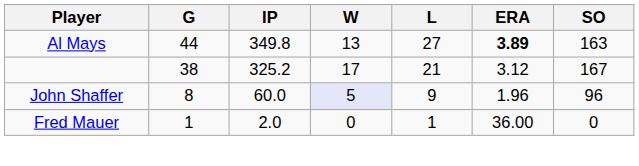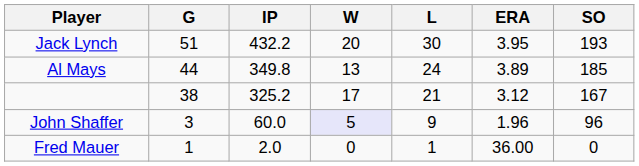 <table class="wikitable sortable">
 <tr>
 <th bgcolor="#DDDDFF" width="16%">Player</th>
 <th bgcolor="#DDDDFF" width="9%">G</th>
 <th bgcolor="#DDDDFF" width="9%">IP</th>
 <th bgcolor="#DDDDFF" width="9%">W</th>
 <th bgcolor="#DDDDFF" width="9%">L</th>
 <th bgcolor="#DDDDFF" width="9%">ERA</th>
 <th bgcolor="#DDDDFF" width="9%">SO</th>
 </tr>
+<tr align="center">
+<td><a href='#'>Jack Lynch</a></td>
+<td>51</td>
+<td>432.2</td>
+<td>20</td>
+<td>30</td>
+<td>3.95</td>
+<td>193</td>
+</tr>
 <tr align=center>
 <td><a href='#'>Al Mays</a></td>
 <td>44</td>
 <td>349.8</td>
 <td>13</td>
-<td>27</td>
-<td><strong>3.89</strong></td>
-<td>163</td>
+<td>24</td>
+<td>3.89</td>
+<td>185</td>
 </tr>
 <tr align=center>
 <td></td>
 <td>38</td>
 <td>325.2</td>
 <td>17</td>
 <td>21</td>
 <td>3.12</td>
 <td>167</td>
 </tr>
 <tr align="center">
 <td><a href='#'>John Shaffer</a></td>
-<td>8</td>
+<td>3</td>
 <td>60.0</td>
 <td style="background: lavender;">5</td>
 <td>9</td>
 <td>1.96</td>
 <td>96</td>
 </tr>
 <tr align=center>
 <td><a href='#'>Fred Mauer</a></td>
 <td>1</td>
 <td>2.0</td>
 <td>0</td>
 <td>1</td>
 <td>36.00</td>
 <td>0</td>
 </tr>
 </table>
